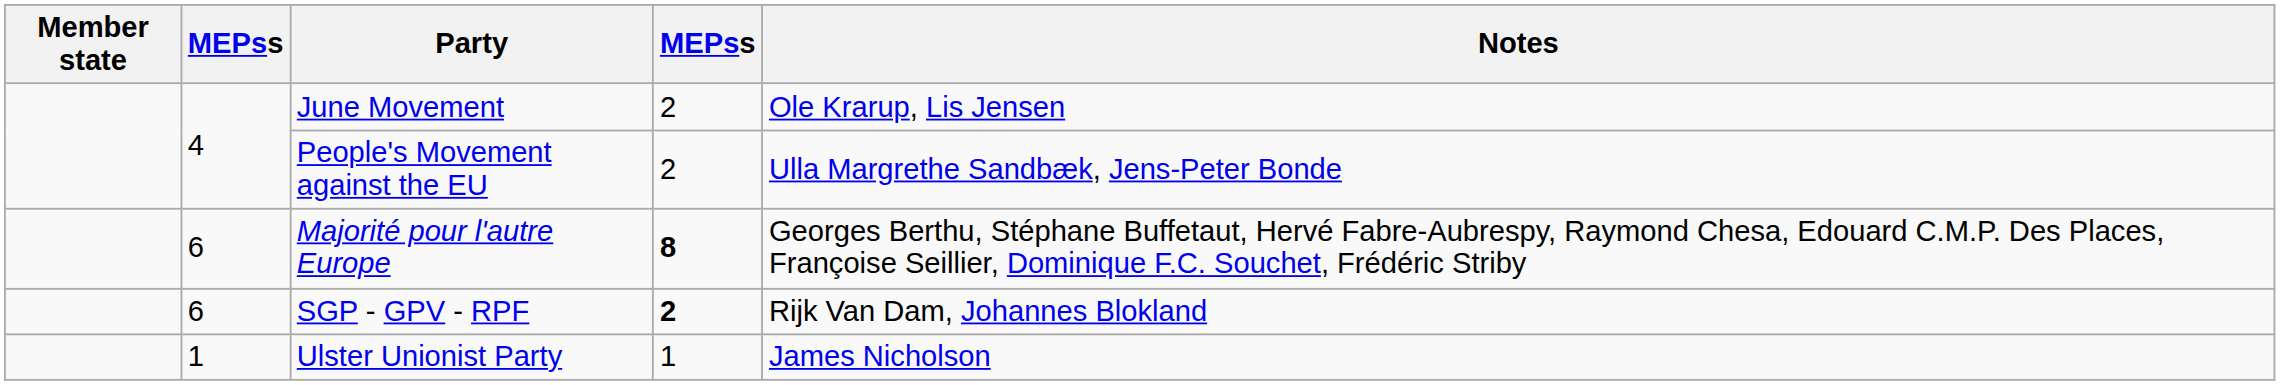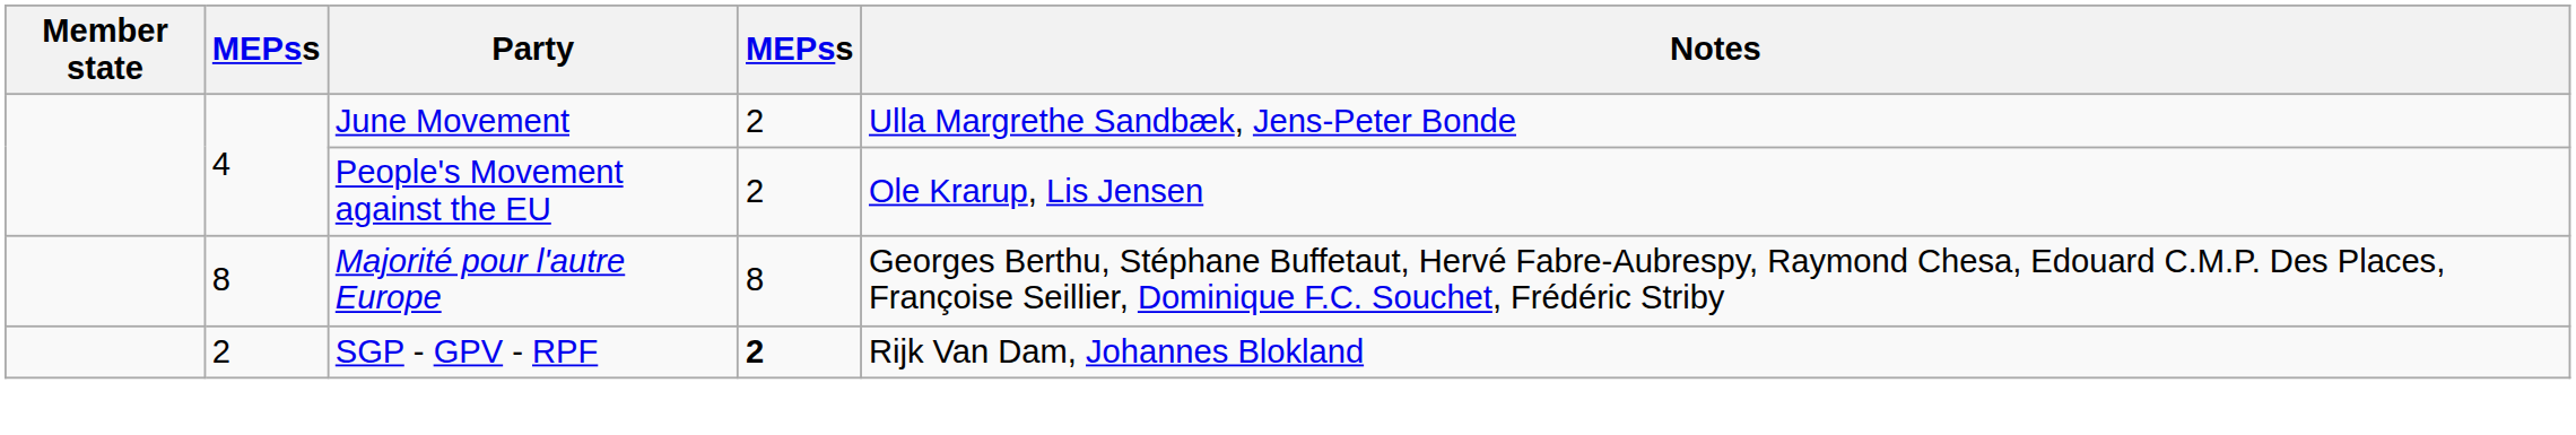 <table class="wikitable">
 <tr>
 <th>Member state</th>
 <th><a href='#'>MEPs</a>s</th>
 <th>Party</th>
 <th><a href='#'>MEPs</a>s</th>
 <th>Notes</th>
 </tr>
 <tr>
 <td rowspan="2"></td>
 <td rowspan="2">4</td>
 <td><a href='#'>June Movement</a></td>
 <td>2</td>
-<td><a href='#'>Ole Krarup</a>, <a href='#'>Lis Jensen</a></td>
+<td><a href='#'>Ulla Margrethe Sandbæk</a>, <a href='#'>Jens-Peter Bonde</a></td>
 </tr>
 <tr>
 <td><a href='#'>People's Movement against the EU</a></td>
 <td>2</td>
-<td><a href='#'>Ulla Margrethe Sandbæk</a>, <a href='#'>Jens-Peter Bonde</a></td>
+<td><a href='#'>Ole Krarup</a>, <a href='#'>Lis Jensen</a></td>
 </tr>
 <tr>
 <td></td>
-<td>6</td>
+<td>8</td>
 <td><em><a href='#'>Majorité pour l'autre Europe</a></em></td>
-<td><strong>8</strong></td>
+<td>8</td>
 <td>Georges Berthu, Stéphane Buffetaut, Hervé Fabre-Aubrespy, Raymond Chesa, Edouard C.M.P. Des Places, Françoise Seillier, <a href='#'>Dominique F.C. Souchet</a>, Frédéric Striby</td>
 </tr>
 <tr>
 <td></td>
-<td>6</td>
+<td>2</td>
 <td><a href='#'>SGP</a> - <a href='#'>GPV</a> - <a href='#'>RPF</a></td>
 <td><strong>2</strong></td>
 <td>Rijk Van Dam, <a href='#'>Johannes Blokland</a></td>
 </tr>
-<tr>
-<td></td>
-<td>1</td>
-<td><a href='#'>Ulster Unionist Party</a></td>
-<td>1</td>
-<td><a href='#'>James Nicholson</a></td>
-</tr>
 </table>
